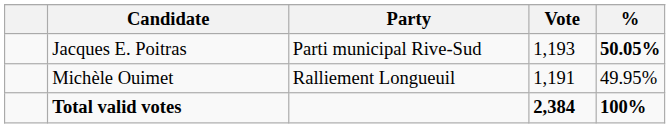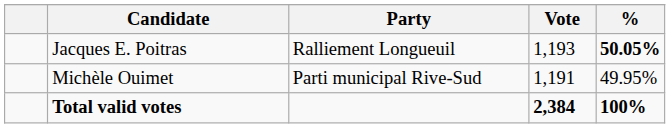 <table class="wikitable">
 <tr>
 </tr>
 <tr>
 <th bgcolor="#DDDDFF" width="30px"></th>
 <th bgcolor="#DDDDFF" width="200px">Candidate</th>
 <th bgcolor="#DDDDFF" width="200px">Party</th>
 <th bgcolor="#DDDDFF" width="50px">Vote</th>
 <th bgcolor="#DDDDFF" width="30px">%</th>
 </tr>
 <tr>
 <td> </td>
 <td>Jacques E. Poitras</td>
-<td>Parti municipal Rive-Sud</td>
+<td>Ralliement Longueuil</td>
 <td>1,193</td>
 <td><strong>50.05%</strong></td>
 </tr>
 <tr>
 <td> </td>
 <td>Michèle Ouimet</td>
-<td>Ralliement Longueuil</td>
+<td>Parti municipal Rive-Sud</td>
 <td>1,191</td>
 <td>49.95%</td>
 </tr>
 <tr>
 <td> </td>
 <td><strong>Total valid votes</strong></td>
 <td></td>
 <td><strong>2,384</strong></td>
 <td><strong>100%</strong></td>
 </tr>
 </table>
